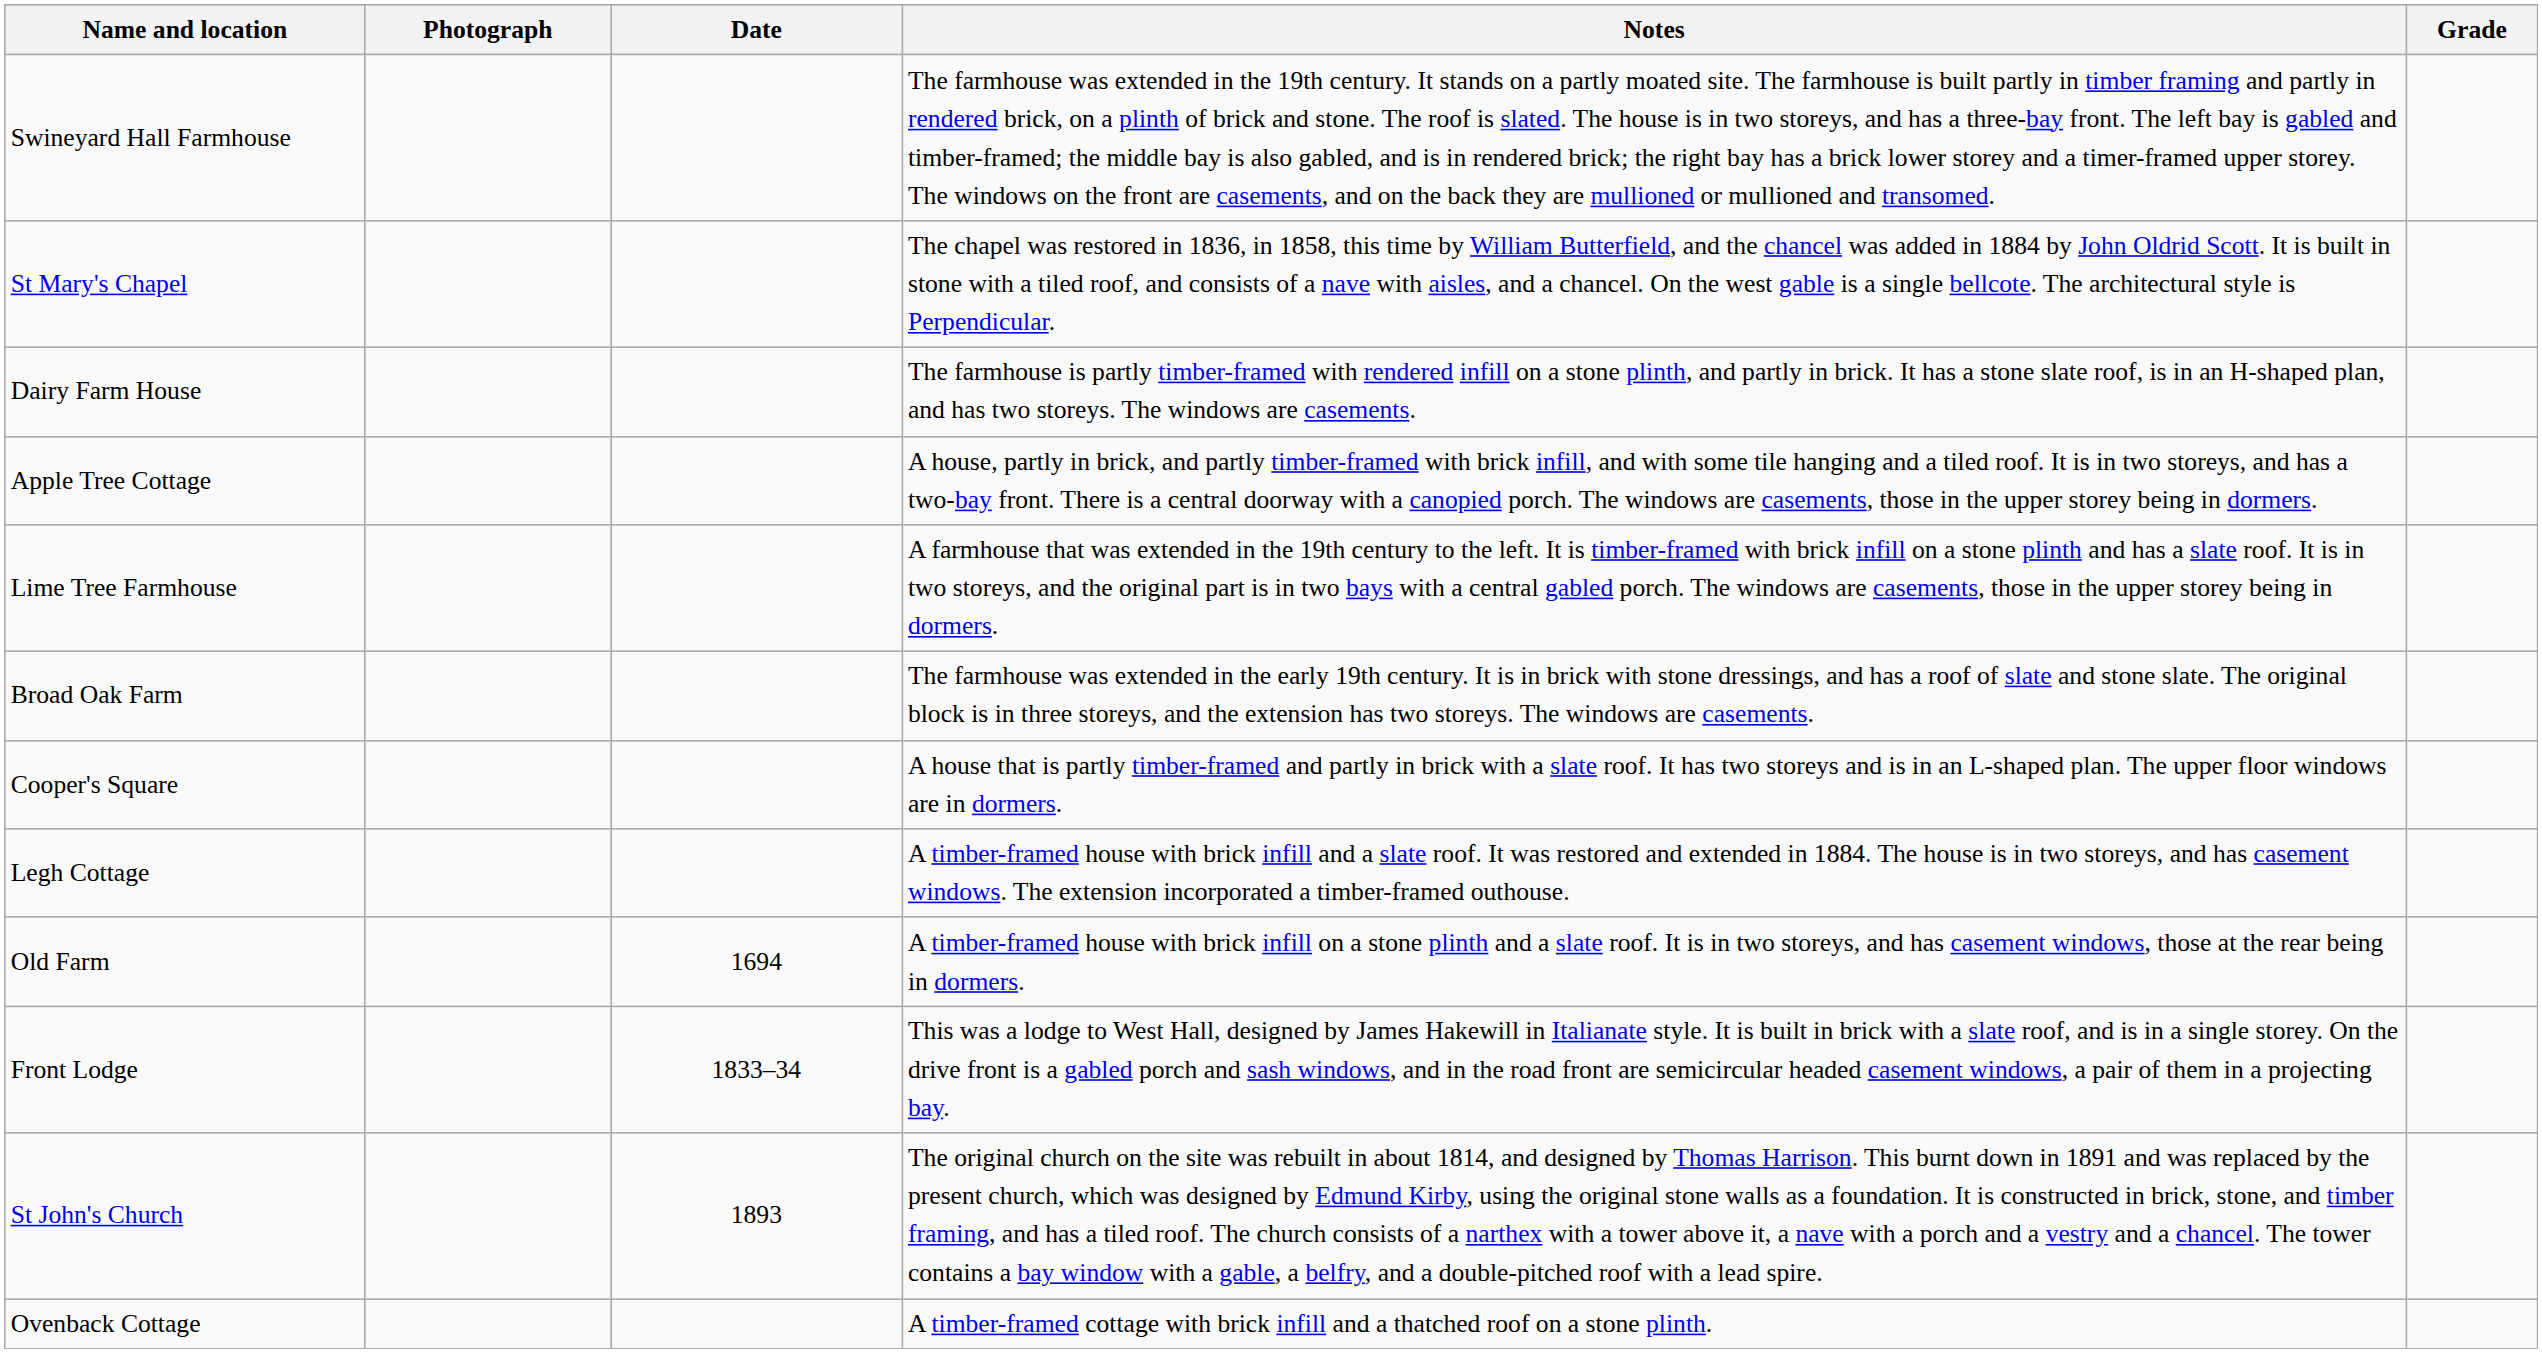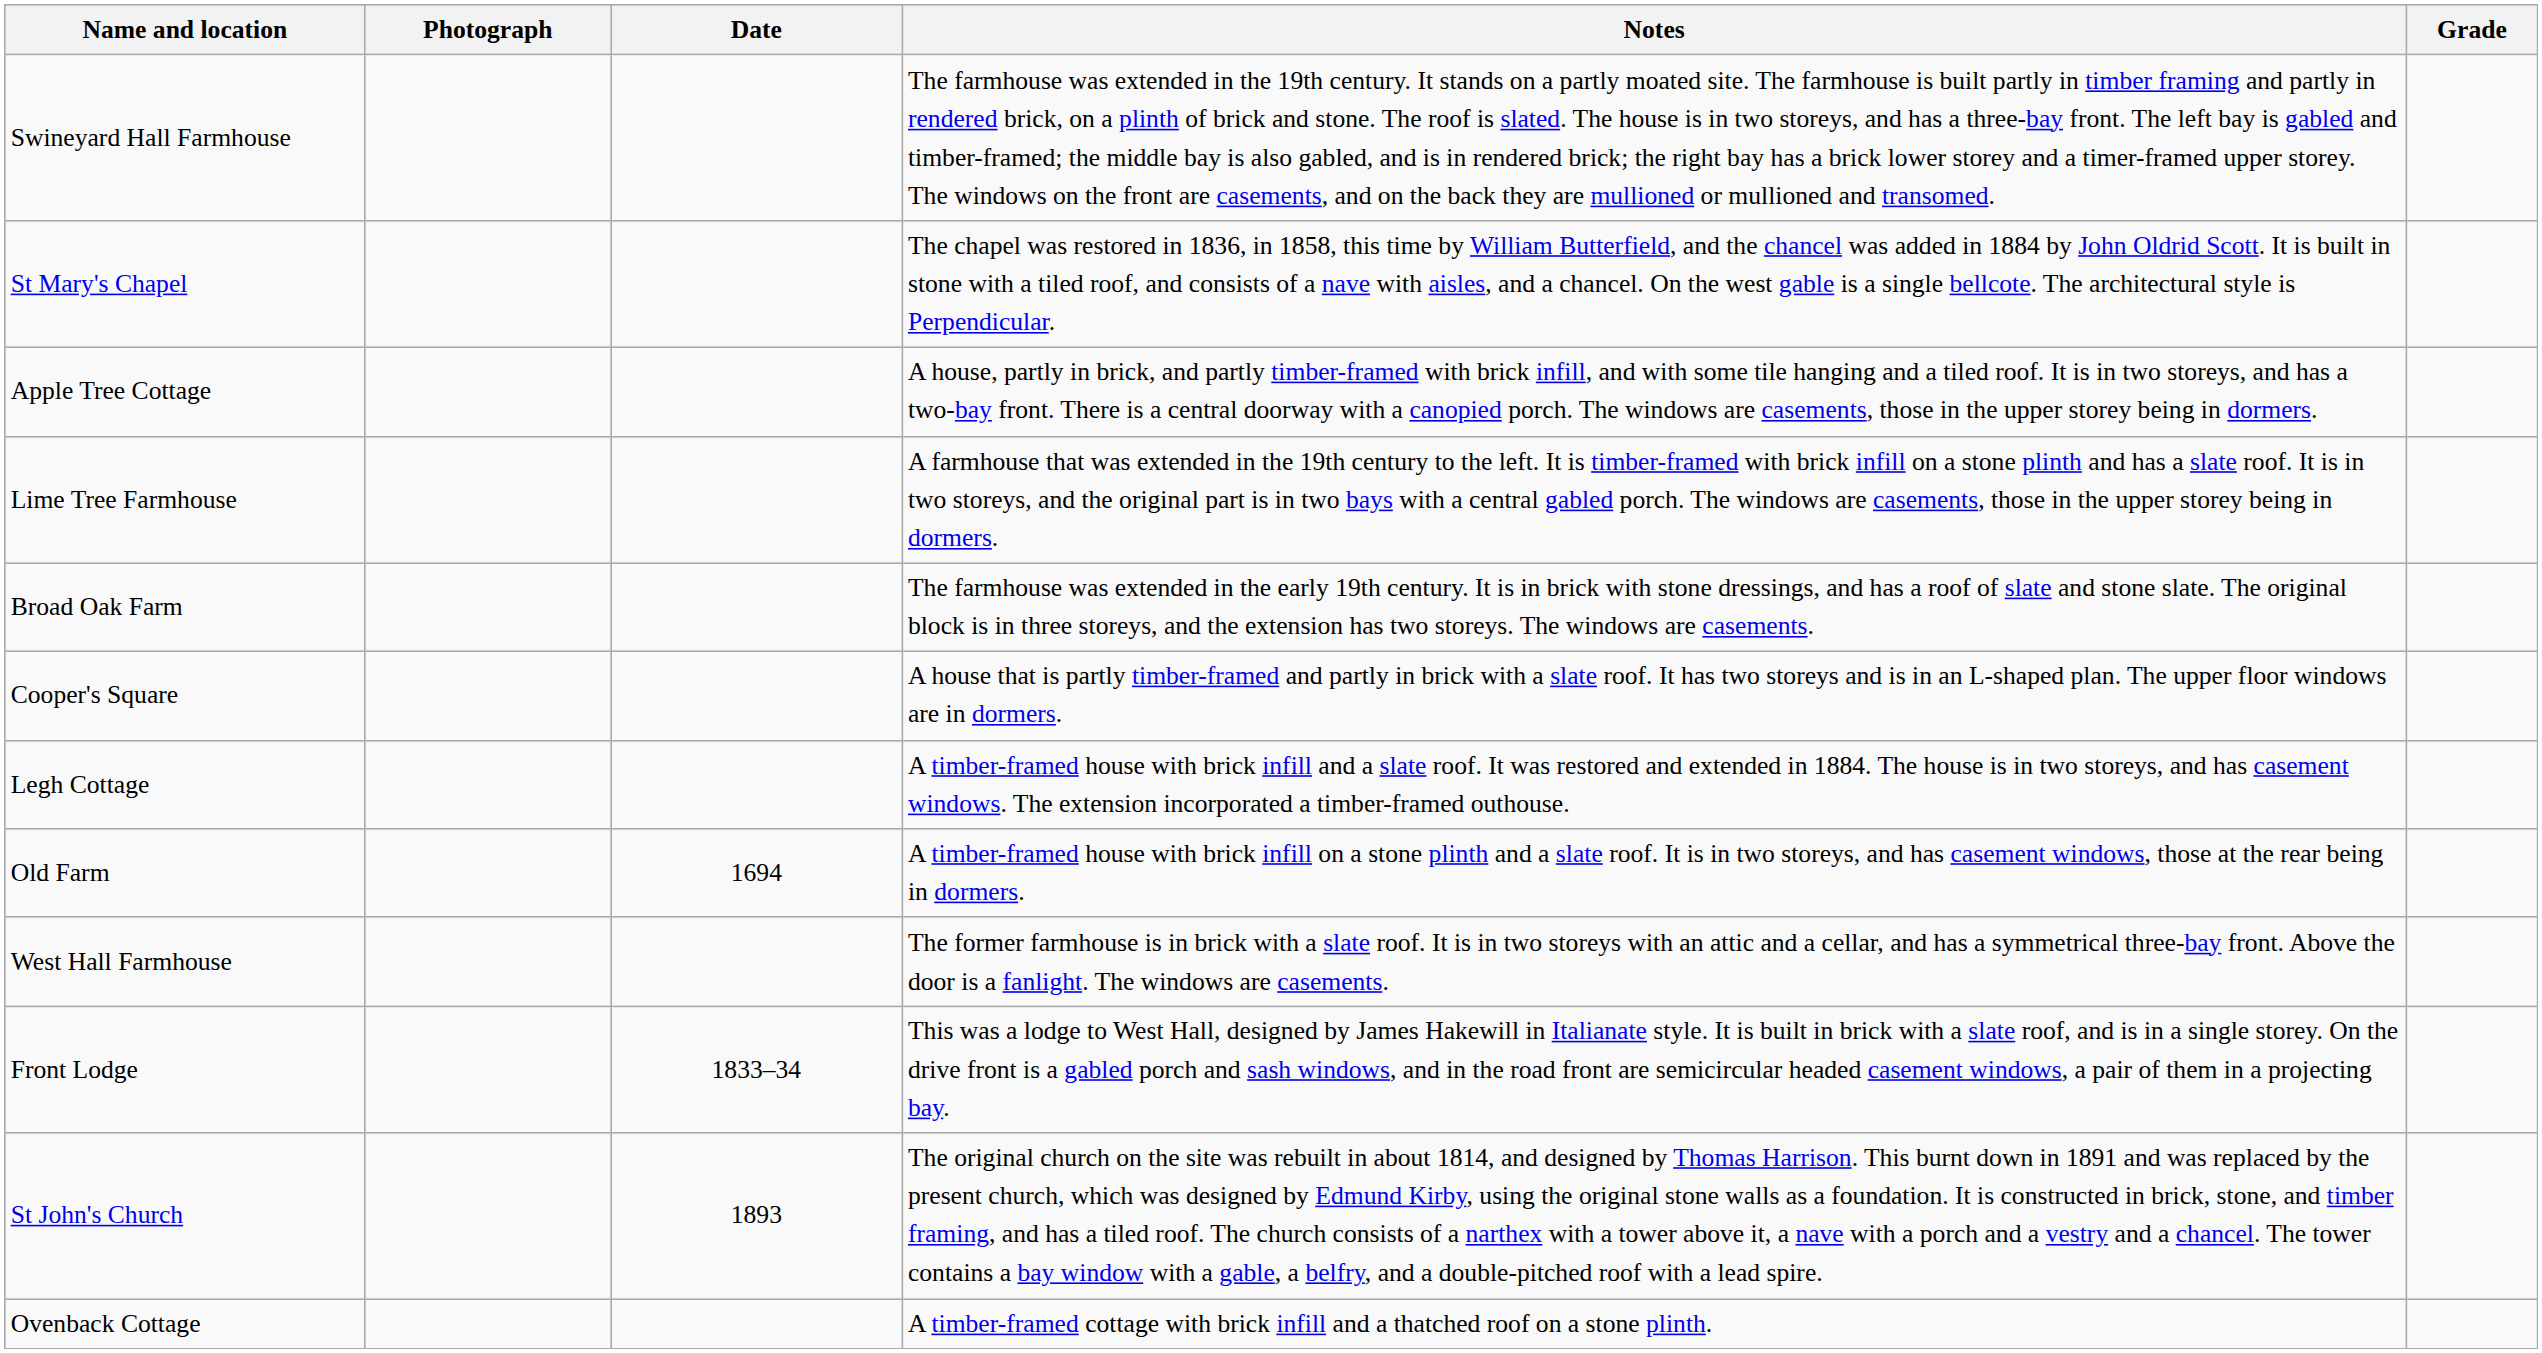 <table class="wikitable sortable plainrowheaders" style="width:100%;border:0px;text-align:left;line-height:150%;">
 <tr>
 <th scope="col" style="width:150px">Name and location</th>
 <th scope="col" style="width:100px" class="unsortable">Photograph</th>
 <th scope="col" style="width:120px">Date</th>
 <th scope="col" style="width:650px" class="unsortable">Notes</th>
 <th scope="col" style="width:50px">Grade</th>
 </tr>
 <tr>
 <td>Swineyard Hall Farmhouse<br><small></small></td>
 <td></td>
 <td align="center"></td>
 <td>The farmhouse was extended in the 19th century. It stands on a partly moated site. The farmhouse is built partly in <a href='#'>timber framing</a> and partly in <a href='#'>rendered</a> brick, on a <a href='#'>plinth</a> of brick and stone. The roof is <a href='#'>slated</a>. The house is in two storeys, and has a three-<a href='#'>bay</a> front. The left bay is <a href='#'>gabled</a> and timber-framed; the middle bay is also gabled, and is in rendered brick; the right bay has a brick lower storey and a timer-framed upper storey. The windows on the front are <a href='#'>casements</a>, and on the back they are <a href='#'>mullioned</a> or mullioned and <a href='#'>transomed</a>.</td>
 <td align="center" ></td>
 </tr>
 <tr>
 <td><a href='#'>St Mary's Chapel</a><br><small></small></td>
 <td></td>
 <td align="center"></td>
 <td>The chapel was restored in 1836, in 1858, this time by <a href='#'>William Butterfield</a>, and the <a href='#'>chancel</a> was added in 1884 by <a href='#'>John Oldrid Scott</a>. It is built in stone with a tiled roof, and consists of a <a href='#'>nave</a> with <a href='#'>aisles</a>, and a chancel. On the west <a href='#'>gable</a> is a single <a href='#'>bellcote</a>. The architectural style is <a href='#'>Perpendicular</a>.</td>
-<td align="center" ></td>
-</tr>
-<tr>
-<td>Dairy Farm House<br><small></small></td>
-<td></td>
-<td align="center"></td>
-<td>The farmhouse is partly <a href='#'>timber-framed</a> with <a href='#'>rendered</a> <a href='#'>infill</a> on a stone <a href='#'>plinth</a>, and partly in brick. It has a stone slate roof, is in an H-shaped plan, and has two storeys.  The windows are <a href='#'>casements</a>.</td>
 <td align="center" ></td>
 </tr>
 <tr>
 <td>Apple Tree Cottage<br><small></small></td>
 <td></td>
 <td align="center"></td>
 <td>A house, partly in brick, and partly <a href='#'>timber-framed</a> with brick <a href='#'>infill</a>, and with some tile hanging and a tiled roof. It is in two storeys, and has a two-<a href='#'>bay</a> front. There is a central doorway with a <a href='#'>canopied</a> porch. The windows are <a href='#'>casements</a>, those in the upper storey being in <a href='#'>dormers</a>.</td>
 <td align="center" ></td>
 </tr>
 <tr>
 <td>Lime Tree Farmhouse<br><small></small></td>
 <td></td>
 <td align="center"></td>
 <td>A farmhouse that was extended in the 19th century to the left. It is <a href='#'>timber-framed</a> with brick <a href='#'>infill</a> on a stone <a href='#'>plinth</a> and has a <a href='#'>slate</a> roof. It is in two storeys, and the original part is in two <a href='#'>bays</a> with a central <a href='#'>gabled</a> porch. The windows are <a href='#'>casements</a>, those in the upper storey being in <a href='#'>dormers</a>.</td>
 <td align="center" ></td>
 </tr>
 <tr>
 <td>Broad Oak Farm<br><small></small></td>
 <td></td>
 <td align="center"></td>
 <td>The farmhouse was extended in the early 19th century. It is in brick with stone dressings, and has a roof of <a href='#'>slate</a> and stone slate. The original block is in three storeys, and the extension has two storeys. The windows are <a href='#'>casements</a>.</td>
 <td align="center" ></td>
 </tr>
 <tr>
 <td>Cooper's Square<br><small></small></td>
 <td></td>
 <td align="center"></td>
 <td>A house that is partly <a href='#'>timber-framed</a> and partly in brick with a <a href='#'>slate</a> roof. It has two storeys and is in an L-shaped plan. The upper floor windows are in <a href='#'>dormers</a>.</td>
 <td align="center" ></td>
 </tr>
 <tr>
 <td>Legh Cottage<br><small></small></td>
 <td></td>
 <td align="center"></td>
 <td>A <a href='#'>timber-framed</a> house with brick <a href='#'>infill</a> and a <a href='#'>slate</a> roof. It was restored and extended in 1884. The house is in two storeys, and has <a href='#'>casement windows</a>. The extension incorporated a timber-framed outhouse.</td>
 <td align="center" ></td>
 </tr>
 <tr>
 <td>Old Farm<br><small></small></td>
 <td></td>
 <td align="center">1694</td>
 <td>A <a href='#'>timber-framed</a> house with brick <a href='#'>infill</a> on a stone <a href='#'>plinth</a> and a <a href='#'>slate</a> roof. It is in two storeys, and has <a href='#'>casement windows</a>, those at the rear being in <a href='#'>dormers</a>.</td>
 <td align="center" ></td>
 </tr>
 <tr>
+<td>West Hall Farmhouse<br><small></small></td>
+<td></td>
+<td align="center"></td>
+<td>The former farmhouse is in brick with a <a href='#'>slate</a> roof. It is in two storeys with an attic and a cellar, and has a symmetrical three-<a href='#'>bay</a> front. Above the door is a <a href='#'>fanlight</a>. The windows are <a href='#'>casements</a>.</td>
+<td align="center" ></td>
+</tr>
+<tr>
 <td>Front Lodge<br><small></small></td>
 <td></td>
 <td align="center">1833–34</td>
 <td>This was a lodge to West Hall, designed by James Hakewill in <a href='#'>Italianate</a> style. It is built in brick with a <a href='#'>slate</a> roof, and is in a single storey. On the drive front is a <a href='#'>gabled</a> porch and <a href='#'>sash windows</a>, and in the road front are semicircular headed <a href='#'>casement windows</a>, a pair of them in a projecting <a href='#'>bay</a>.</td>
 <td align="center" ></td>
 </tr>
 <tr>
 <td><a href='#'>St John's Church</a><br><small></small></td>
 <td></td>
 <td align="center">1893</td>
 <td>The original church on the site was rebuilt in about 1814, and designed by <a href='#'>Thomas Harrison</a>. This burnt down in 1891 and was replaced by the present church, which was designed by <a href='#'>Edmund Kirby</a>, using the original stone walls as a foundation. It is constructed in brick, stone, and <a href='#'>timber framing</a>, and has a tiled roof. The church consists of a <a href='#'>narthex</a> with a tower above it, a <a href='#'>nave</a> with a porch and a <a href='#'>vestry</a> and a <a href='#'>chancel</a>. The tower contains a <a href='#'>bay window</a> with a <a href='#'>gable</a>, a <a href='#'>belfry</a>, and a double-pitched roof with a lead spire.</td>
 <td align="center" ></td>
 </tr>
 <tr>
 <td>Ovenback Cottage<br><small></small></td>
 <td></td>
 <td align="center"></td>
 <td>A <a href='#'>timber-framed</a> cottage with brick <a href='#'>infill</a> and a thatched roof on a stone <a href='#'>plinth</a>.</td>
 <td align="center" ></td>
 </tr>
 <tr>
 </tr>
 </table>
